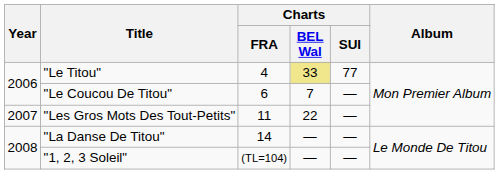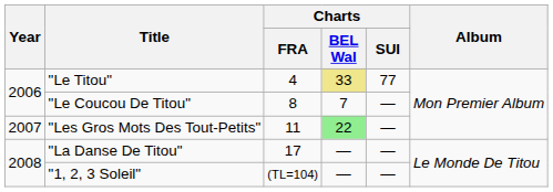 <table class="wikitable">
 <tr>
 <th align="center" rowspan="2">Year</th>
 <th align="center" rowspan="2">Title</th>
 <th align="center" colspan="3">Charts</th>
 <th align="center" rowspan="2">Album</th>
 </tr>
 <tr>
 <th width="40">FRA</th>
 <th width="40"><a href='#'>BEL<br>Wal</a></th>
 <th width="40">SUI</th>
 </tr>
 <tr>
 <td align="center" rowspan="2">2006</td>
 <td>"Le Titou"</td>
 <td align="center">4</td>
 <td align="center" style="background: khaki;">33</td>
 <td align="center">77</td>
 <td rowspan="3"><em>Mon Premier Album</em></td>
 </tr>
 <tr>
 <td>"Le Coucou De Titou"</td>
-<td align="center">6</td>
+<td align="center">8</td>
 <td align="center">7</td>
 <td align="center">—</td>
 </tr>
 <tr>
 <td align="center" rowspan="1">2007</td>
 <td>"Les Gros Mots Des Tout-Petits"</td>
 <td align="center">11</td>
-<td align="center">22</td>
+<td align="center" style="background: lightgreen;">22</td>
 <td align="center">—</td>
 </tr>
 <tr>
 <td align="center" rowspan="2">2008</td>
 <td>"La Danse De Titou"</td>
-<td align="center">14</td>
+<td align="center">17</td>
 <td align="center">—</td>
 <td align="center">—</td>
 <td rowspan="2"><em>Le Monde De Titou</em></td>
 </tr>
 <tr>
 <td>"1, 2, 3 Soleil"</td>
 <td align="center"><small>(TL=104)</small></td>
 <td align="center">—</td>
 <td align="center">—</td>
 </tr>
 </table>
